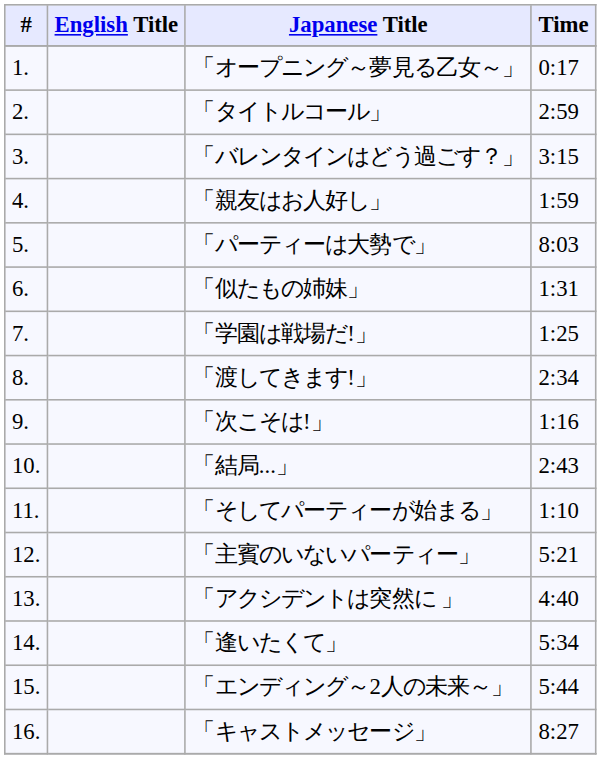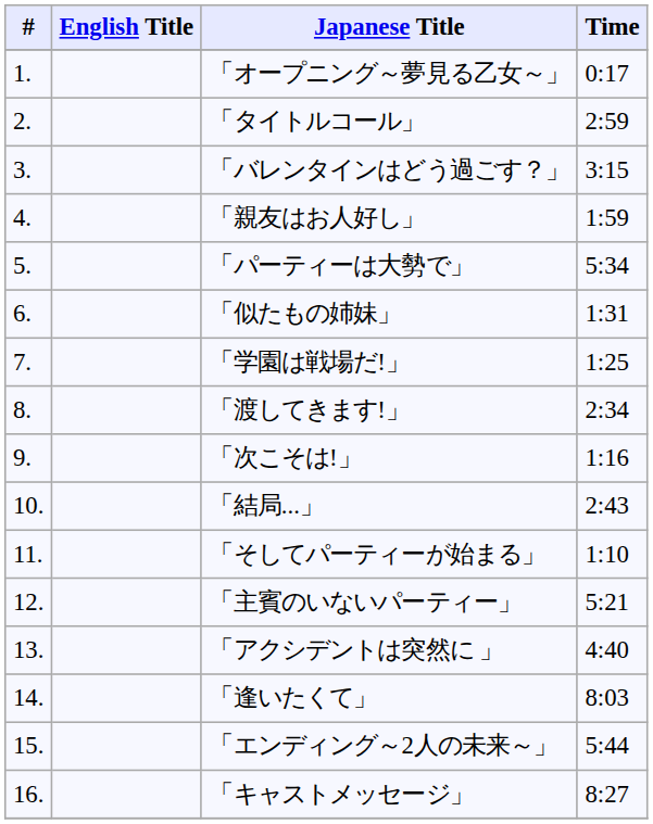 <table border="" cellpadding="4" cellspacing="0" style="border: 1px #aaaaaa solid; border-collapse: collapse; padding: 0.2em; margin: 1em 1em 1em 0; background: #f7f8ff; font-size:0.9em">
 <tr valign="middle" bgcolor="#e6e9ff">
 <th rowspan="1">#</th>
 <th rowspan="1"><a href='#'>English</a> Title</th>
 <th colspan="1"><a href='#'>Japanese</a> Title</th>
 <th rowspan="1">Time</th>
 </tr>
 <tr bgcolor="#e6e9ff">
 </tr>
 <tr>
 <td>1.</td>
 <td></td>
 <td>「オープニング～夢見る乙女～」</td>
 <td>0:17</td>
 </tr>
 <tr>
 <td>2.</td>
 <td></td>
 <td>「タイトルコール」</td>
 <td>2:59</td>
 </tr>
 <tr>
 <td>3.</td>
 <td></td>
 <td>「バレンタインはどう過ごす？」</td>
 <td>3:15</td>
 </tr>
 <tr>
 <td>4.</td>
 <td></td>
 <td>「親友はお人好し」</td>
 <td>1:59</td>
 </tr>
 <tr>
 <td>5.</td>
 <td></td>
 <td>「パーティーは大勢で」</td>
-<td>8:03</td>
+<td>5:34</td>
 </tr>
 <tr>
 <td>6.</td>
 <td></td>
 <td>「似たもの姉妹」</td>
 <td>1:31</td>
 </tr>
 <tr>
 <td>7.</td>
 <td></td>
 <td>「学園は戦場だ!」</td>
 <td>1:25</td>
 </tr>
 <tr>
 <td>8.</td>
 <td></td>
 <td>「渡してきます!」</td>
 <td>2:34</td>
 </tr>
 <tr>
 <td>9.</td>
 <td></td>
 <td>「次こそは!」</td>
 <td>1:16</td>
 </tr>
 <tr>
 <td>10.</td>
 <td></td>
 <td>「結局...」</td>
 <td>2:43</td>
 </tr>
 <tr>
 <td>11.</td>
 <td></td>
 <td>「そしてパーティーが始まる」</td>
 <td>1:10</td>
 </tr>
 <tr>
 <td>12.</td>
 <td></td>
 <td>「主賓のいないパーティー」</td>
 <td>5:21</td>
 </tr>
 <tr>
 <td>13.</td>
 <td></td>
 <td>「アクシデントは突然に 」</td>
 <td>4:40</td>
 </tr>
 <tr>
 <td>14.</td>
 <td></td>
 <td>「逢いたくて」</td>
-<td>5:34</td>
+<td>8:03</td>
 </tr>
 <tr>
 <td>15.</td>
 <td></td>
 <td>「エンディング～2人の未来～」</td>
 <td>5:44</td>
 </tr>
 <tr>
 <td>16.</td>
 <td></td>
 <td>「キャストメッセージ」</td>
 <td>8:27</td>
 </tr>
 <tr>
 </tr>
 </table>
